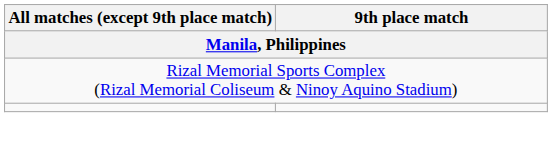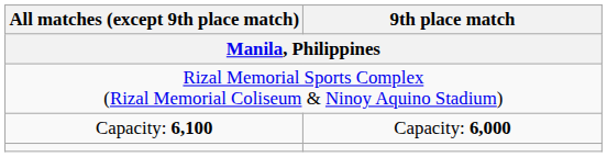 <table class="wikitable" style="text-align:center">
 <tr>
 <th width=50%>All matches (except 9th place match)</th>
 <th width=50%>9th place match</th>
 </tr>
 <tr>
 <th colspan="2"><a href='#'>Manila</a>, Philippines</th>
 </tr>
 <tr>
 <td colspan="2"><a href='#'>Rizal Memorial Sports Complex</a><br>(<a href='#'>Rizal Memorial Coliseum</a> & <a href='#'>Ninoy Aquino Stadium</a>)</td>
 </tr>
 <tr>
+<td>Capacity: <strong>6,100</strong></td>
+<td>Capacity: <strong>6,000</strong></td>
+</tr>
+<tr>
 <td></td>
 <td></td>
 </tr>
 </table>
